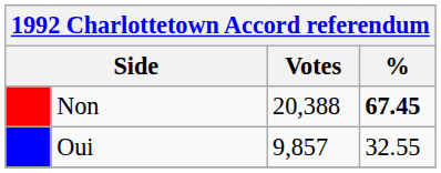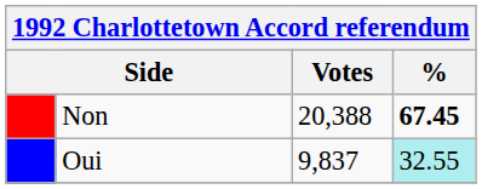 <table class="wikitable" style="font-size: 95%; clear:both">
 <tr style="background-color:#E9E9E9">
 <th colspan=4><a href='#'>1992 Charlottetown Accord referendum</a></th>
 </tr>
 <tr style="background-color:#E9E9E9">
 <th colspan=2 style="width: 130px">Side</th>
 <th style="width: 50px">Votes</th>
 <th style="width: 40px">%</th>
 </tr>
 <tr>
 <td bgcolor="red"></td>
 <td>Non</td>
 <td>20,388</td>
 <td><strong>67.45</strong></td>
 </tr>
 <tr>
 <td bgcolor="blue"></td>
 <td>Oui</td>
-<td>9,857</td>
-<td>32.55</td>
+<td>9,837</td>
+<td style="background: paleturquoise;">32.55</td>
 </tr>
 <tr>
 </tr>
 </table>
